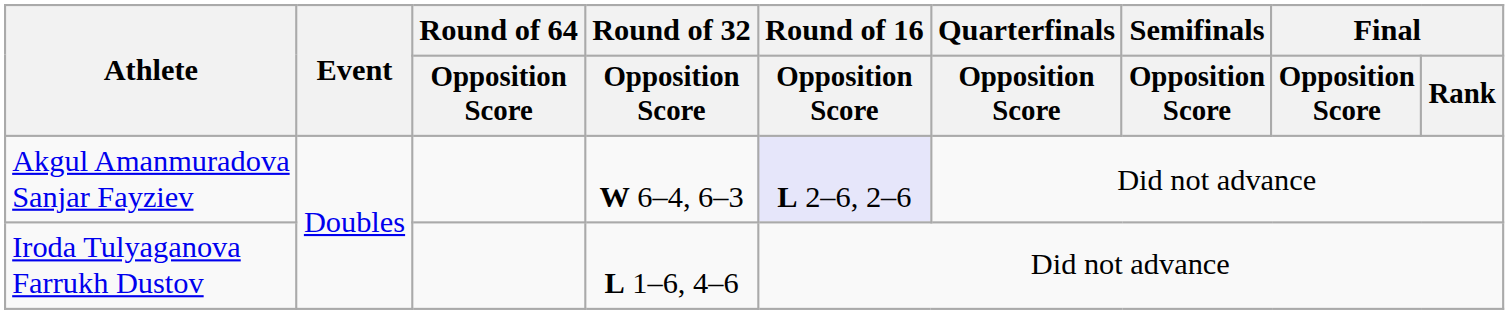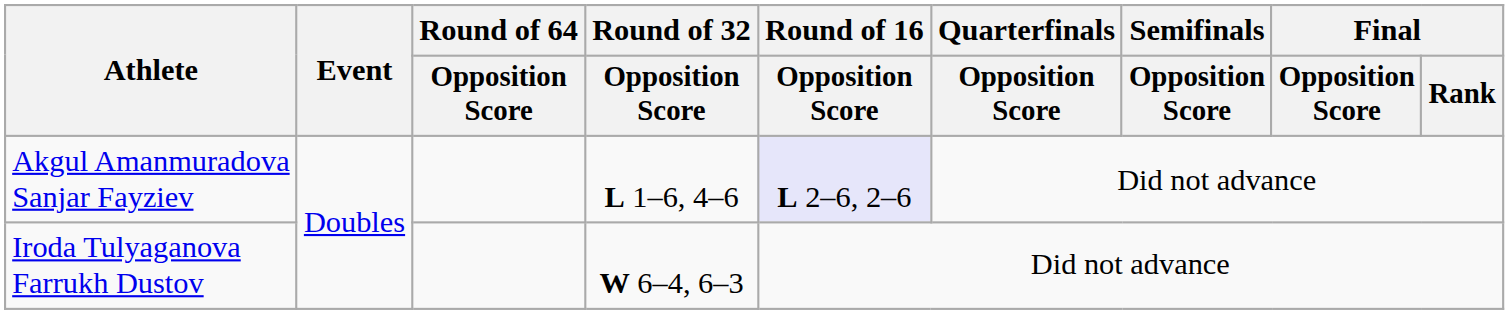 <table class=wikitable style="font-size:90%; text-align:center;">
 <tr>
 <th rowspan="2">Athlete</th>
 <th rowspan="2">Event</th>
 <th>Round of 64</th>
 <th>Round of 32</th>
 <th>Round of 16</th>
 <th>Quarterfinals</th>
 <th>Semifinals</th>
 <th colspan=2>Final</th>
 </tr>
 <tr style="font-size:95%">
 <th>Opposition<br>Score</th>
 <th>Opposition<br>Score</th>
 <th>Opposition<br>Score</th>
 <th>Opposition<br>Score</th>
 <th>Opposition<br>Score</th>
 <th>Opposition<br>Score</th>
 <th>Rank</th>
 </tr>
 <tr>
 <td align=left><a href='#'>Akgul Amanmuradova</a><br><a href='#'>Sanjar Fayziev</a></td>
 <td align=left rowspan=2><a href='#'>Doubles</a></td>
 <td></td>
-<td><br><strong>W</strong> 6–4, 6–3</td>
+<td><br><strong>L</strong> 1–6, 4–6</td>
 <td style="background: lavender;"><br><strong>L</strong> 2–6, 2–6</td>
 <td colspan=4>Did not advance</td>
 </tr>
 <tr>
 <td align=left><a href='#'>Iroda Tulyaganova</a><br><a href='#'>Farrukh Dustov</a></td>
 <td></td>
-<td><br><strong>L</strong> 1–6, 4–6</td>
+<td><br><strong>W</strong> 6–4, 6–3</td>
 <td colspan=5>Did not advance</td>
 </tr>
 </table>
